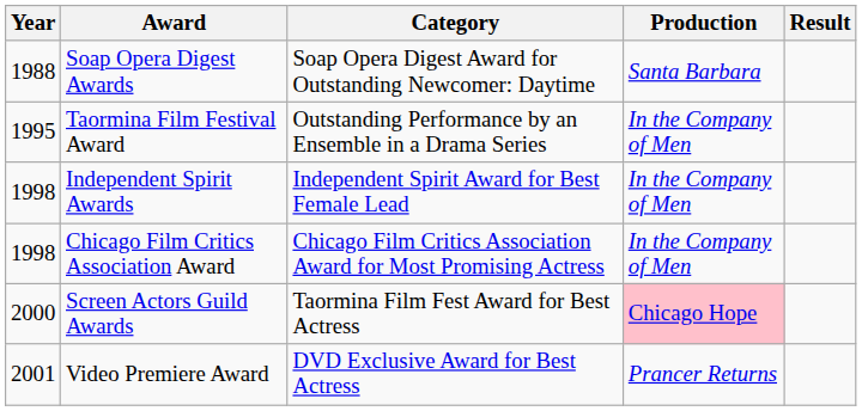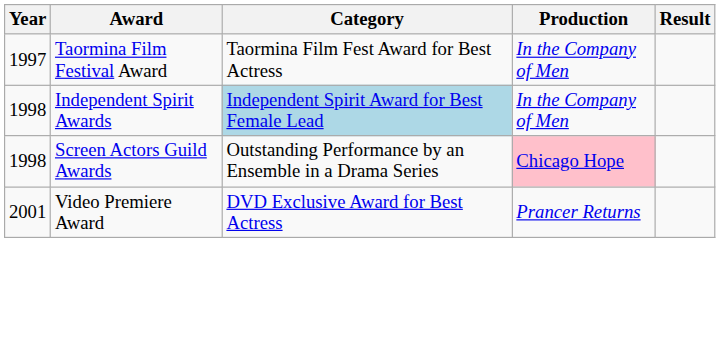 <table class="wikitable sortable">
 <tr>
 <th>Year</th>
 <th>Award</th>
 <th>Category</th>
 <th>Production</th>
 <th>Result</th>
 </tr>
 <tr>
-<td>1988</td>
-<td><a href='#'>Soap Opera Digest Awards</a></td>
-<td>Soap Opera Digest Award for Outstanding Newcomer: Daytime</td>
-<td><em><a href='#'>Santa Barbara</a></em></td>
-<td></td>
-</tr>
-<tr>
-<td>1995</td>
+<td>1997</td>
 <td><a href='#'>Taormina Film Festival</a> Award</td>
-<td>Outstanding Performance by an Ensemble in a Drama Series</td>
+<td>Taormina Film Fest Award for Best Actress</td>
 <td><em><a href='#'>In the Company of Men</a></em></td>
 <td></td>
 </tr>
 <tr>
 <td>1998</td>
 <td><a href='#'>Independent Spirit Awards</a></td>
-<td><a href='#'>Independent Spirit Award for Best Female Lead</a></td>
+<td style="background: lightblue;"><a href='#'>Independent Spirit Award for Best Female Lead</a></td>
 <td><em><a href='#'>In the Company of Men</a></em></td>
 <td></td>
 </tr>
 <tr>
 <td>1998</td>
-<td><a href='#'>Chicago Film Critics Association</a> Award</td>
-<td><a href='#'>Chicago Film Critics Association Award for Most Promising Actress</a></td>
-<td><em><a href='#'>In the Company of Men</a></em></td>
-<td></td>
-</tr>
-<tr>
-<td>2000</td>
 <td><a href='#'>Screen Actors Guild Awards</a></td>
-<td>Taormina Film Fest Award for Best Actress</td>
+<td>Outstanding Performance by an Ensemble in a Drama Series</td>
 <td style="background: pink;"><a href='#'>Chicago Hope</a></td>
 <td></td>
 </tr>
 <tr>
 <td>2001</td>
 <td>Video Premiere Award</td>
 <td><a href='#'>DVD Exclusive Award for Best Actress</a></td>
 <td><em><a href='#'>Prancer Returns</a></em></td>
 <td></td>
 </tr>
 </table>
